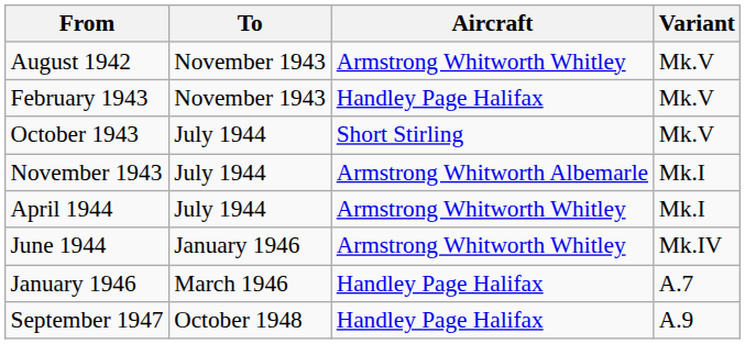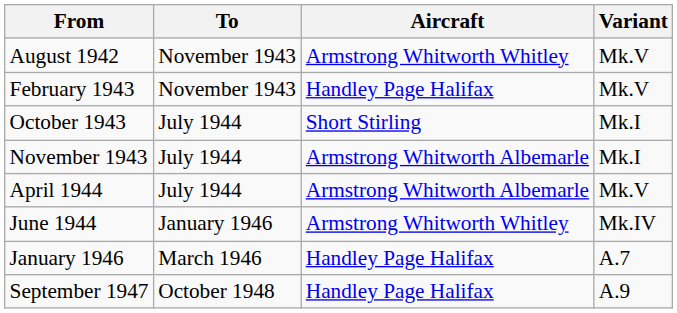 <table class="wikitable">
 <tr>
 <th>From</th>
 <th>To</th>
 <th>Aircraft</th>
 <th>Variant</th>
 </tr>
 <tr>
 <td>August 1942</td>
 <td>November 1943</td>
 <td><a href='#'>Armstrong Whitworth Whitley</a></td>
 <td>Mk.V</td>
 </tr>
 <tr>
 <td>February 1943</td>
 <td>November 1943</td>
 <td><a href='#'>Handley Page Halifax</a></td>
 <td>Mk.V</td>
 </tr>
 <tr>
 <td>October 1943</td>
 <td>July 1944</td>
 <td><a href='#'>Short Stirling</a></td>
-<td>Mk.V</td>
+<td>Mk.I</td>
 </tr>
 <tr>
 <td>November 1943</td>
 <td>July 1944</td>
 <td><a href='#'>Armstrong Whitworth Albemarle</a></td>
 <td>Mk.I</td>
 </tr>
 <tr>
 <td>April 1944</td>
 <td>July 1944</td>
-<td><a href='#'>Armstrong Whitworth Whitley</a></td>
-<td>Mk.I</td>
+<td><a href='#'>Armstrong Whitworth Albemarle</a></td>
+<td>Mk.V</td>
 </tr>
 <tr>
 <td>June 1944</td>
 <td>January 1946</td>
 <td><a href='#'>Armstrong Whitworth Whitley</a></td>
 <td>Mk.IV</td>
 </tr>
 <tr>
 <td>January 1946</td>
 <td>March 1946</td>
 <td><a href='#'>Handley Page Halifax</a></td>
 <td>A.7</td>
 </tr>
 <tr>
 <td>September 1947</td>
 <td>October 1948</td>
 <td><a href='#'>Handley Page Halifax</a></td>
 <td>A.9</td>
 </tr>
 </table>
